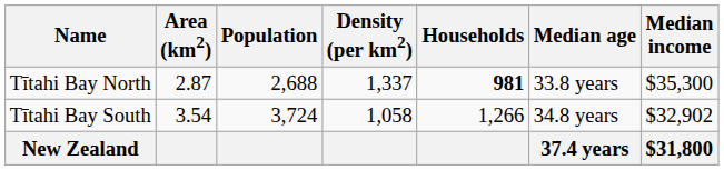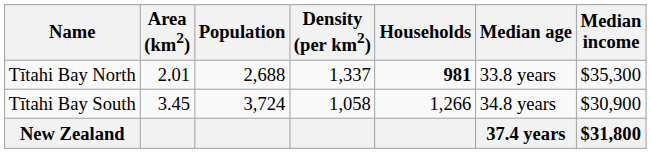 <table class="wikitable">
 <tr>
 <th>Name</th>
 <th>Area<br>(km<sup>2</sup>)</th>
 <th>Population</th>
 <th>Density<br>(per km<sup>2</sup>)</th>
 <th>Households</th>
 <th>Median age</th>
 <th>Median<br>income</th>
 </tr>
 <tr>
 <td>Tītahi Bay North</td>
-<td style="text-align:right;">2.87</td>
+<td style="text-align:right;">2.01</td>
 <td style="text-align:right;">2,688</td>
 <td style="text-align:right;">1,337</td>
 <td style="text-align:right;"><strong>981</strong></td>
 <td>33.8 years</td>
 <td>$35,300</td>
 </tr>
 <tr>
 <td>Tītahi Bay South</td>
-<td style="text-align:right;">3.54</td>
+<td style="text-align:right;">3.45</td>
 <td style="text-align:right;">3,724</td>
 <td style="text-align:right;">1,058</td>
 <td style="text-align:right;">1,266</td>
 <td>34.8 years</td>
-<td>$32,902</td>
+<td>$30,900</td>
 </tr>
 <tr>
 <th>New Zealand</th>
 <th></th>
 <th></th>
 <th></th>
 <th></th>
 <th>37.4 years</th>
 <th style="text-align:left;">$31,800</th>
 </tr>
 </table>
